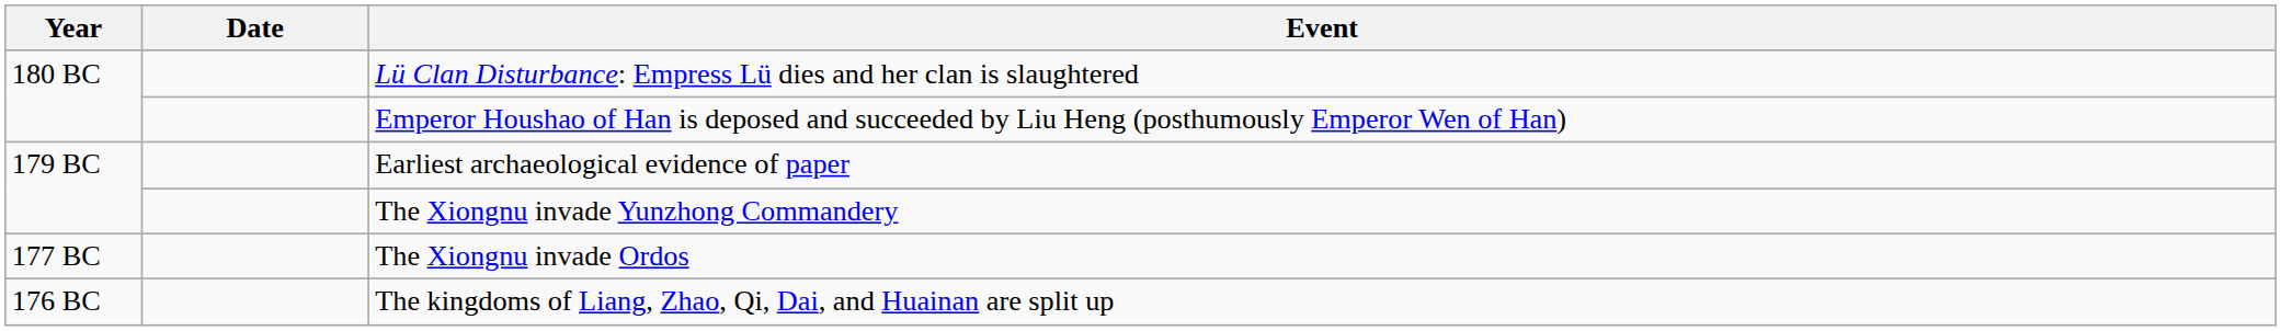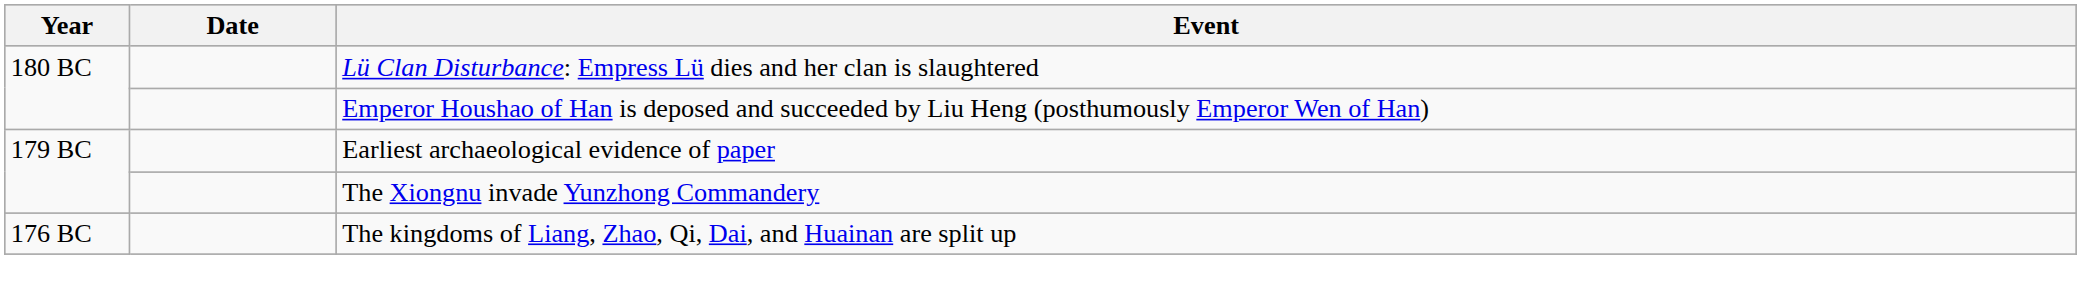 <table class="wikitable" style="width:100%;">
 <tr>
 <th style="width:6%">Year</th>
 <th style="width:10%">Date</th>
 <th>Event</th>
 </tr>
 <tr>
 <td rowspan="2" style="vertical-align:top;">180 BC</td>
 <td></td>
 <td><em><a href='#'>Lü Clan Disturbance</a></em>: <a href='#'>Empress Lü</a> dies and her clan is slaughtered</td>
 </tr>
 <tr>
 <td></td>
 <td><a href='#'>Emperor Houshao of Han</a> is deposed and succeeded by Liu Heng (posthumously <a href='#'>Emperor Wen of Han</a>)</td>
 </tr>
 <tr>
 <td rowspan="2" style="vertical-align:top;">179 BC</td>
 <td></td>
 <td>Earliest archaeological evidence of <a href='#'>paper</a></td>
 </tr>
 <tr>
 <td></td>
 <td>The <a href='#'>Xiongnu</a> invade <a href='#'>Yunzhong Commandery</a></td>
 </tr>
 <tr>
-<td>177 BC</td>
-<td></td>
-<td>The <a href='#'>Xiongnu</a> invade <a href='#'>Ordos</a></td>
-</tr>
-<tr>
 <td>176 BC</td>
 <td></td>
 <td>The kingdoms of <a href='#'>Liang</a>, <a href='#'>Zhao</a>, Qi, <a href='#'>Dai</a>, and <a href='#'>Huainan</a> are split up</td>
 </tr>
 </table>
